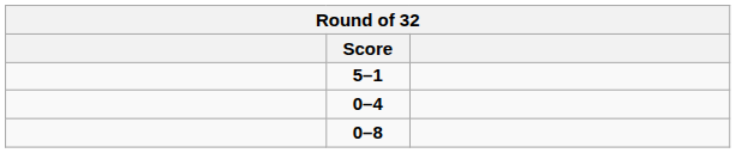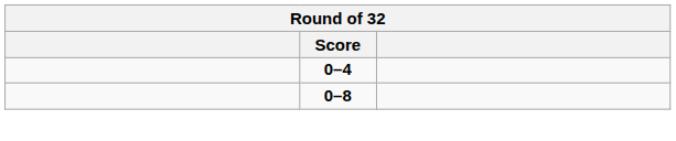 <table class="wikitable" style="text-align: center; font-size:90% ">
 <tr>
 <th colspan=3>Round of 32</th>
 </tr>
 <tr>
 <th align="right" width="250"></th>
 <th width="60">Score</th>
 <th align="left" width="250"></th>
-</tr>
-<tr>
-<td align=left><strong></strong></td>
-<td align=center><strong>5–1</strong></td>
-<td align=left></td>
 </tr>
 <tr>
 <td align=left></td>
 <td align=center><strong>0–4</strong></td>
 <td align=left><strong></strong></td>
 </tr>
 <tr>
 <td align=left></td>
 <td align=center><strong>0–8</strong></td>
 <td align=left><strong></strong></td>
 </tr>
 </table>
